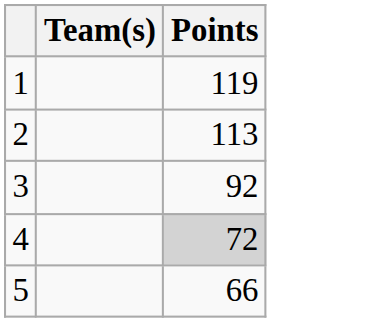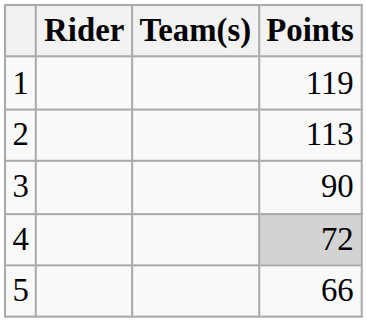 <table class="wikitable">
 <tr>
 <th></th>
+<th>Rider</th>
 <th>Team(s)</th>
 <th>Points</th>
 </tr>
 <tr>
 <td>1</td>
 <td></td>
+<td></td>
 <td align=right>119</td>
 </tr>
 <tr>
 <td>2</td>
+<td></td>
 <td><br></td>
 <td align=right>113</td>
 </tr>
 <tr>
 <td>3</td>
+<td></td>
 <td><br></td>
-<td align=right>92</td>
+<td align=right>90</td>
 </tr>
 <tr>
 <td>4</td>
+<td></td>
 <td></td>
 <td align=right style="background: lightgrey;">72</td>
 </tr>
 <tr>
 <td>5</td>
+<td></td>
 <td><br></td>
 <td align=right>66</td>
 </tr>
 </table>
